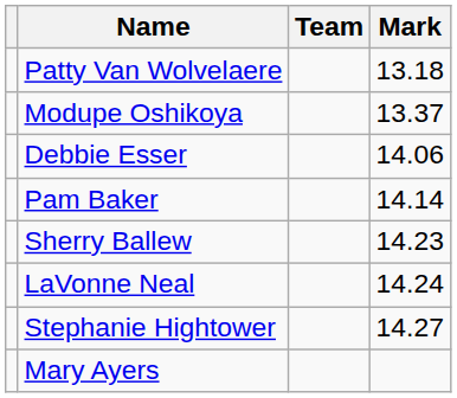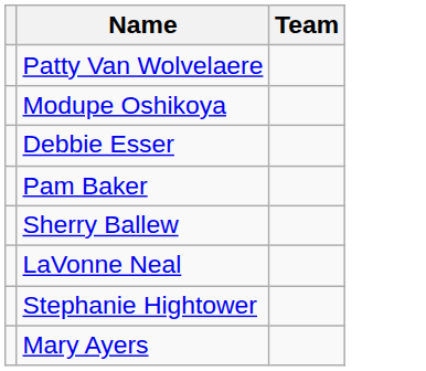 <table class=wikitable>
 <tr>
 <th></th>
 <th>Name</th>
 <th>Team</th>
-<th>Mark</th>
 </tr>
 <tr>
 <td></td>
 <td><a href='#'>Patty Van Wolvelaere</a></td>
 <td></td>
-<td>13.18</td>
 </tr>
 <tr>
 <td></td>
 <td><a href='#'>Modupe Oshikoya</a></td>
 <td></td>
-<td>13.37</td>
 </tr>
 <tr>
 <td></td>
 <td><a href='#'>Debbie Esser</a></td>
 <td></td>
-<td>14.06</td>
 </tr>
 <tr>
 <td></td>
 <td><a href='#'>Pam Baker</a></td>
 <td></td>
-<td>14.14</td>
 </tr>
 <tr>
 <td></td>
 <td><a href='#'>Sherry Ballew</a></td>
 <td></td>
-<td>14.23</td>
 </tr>
 <tr>
 <td></td>
 <td><a href='#'>LaVonne Neal</a></td>
 <td></td>
-<td>14.24</td>
 </tr>
 <tr>
 <td></td>
 <td><a href='#'>Stephanie Hightower</a></td>
 <td></td>
-<td>14.27</td>
 </tr>
 <tr>
 <td></td>
 <td><a href='#'>Mary Ayers</a></td>
 <td></td>
-<td></td>
 </tr>
 </table>
